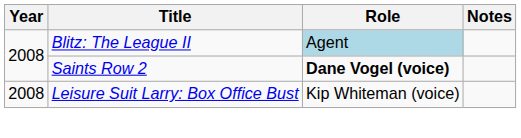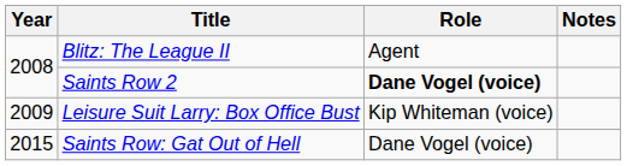 <table class = "wikitable sortable">
 <tr>
 <th>Year</th>
 <th>Title</th>
 <th>Role</th>
 <th class = "unsortable">Notes</th>
 </tr>
 <tr>
 <td rowspan="2">2008</td>
 <td><em><a href='#'>Blitz: The League II</a></em></td>
-<td style="background: lightblue;">Agent</td>
+<td>Agent</td>
 <td></td>
 </tr>
 <tr>
 <td><em><a href='#'>Saints Row 2</a></em></td>
 <td><strong>Dane Vogel (voice)</strong></td>
 <td></td>
 </tr>
 <tr>
-<td>2008</td>
+<td>2009</td>
 <td><em><a href='#'>Leisure Suit Larry: Box Office Bust</a></em></td>
 <td>Kip Whiteman (voice)</td>
 <td></td>
 </tr>
+<tr>
+<td>2015</td>
+<td><em><a href='#'>Saints Row: Gat Out of Hell</a></em></td>
+<td>Dane Vogel (voice)</td>
+<td></td>
+</tr>
 </table>
